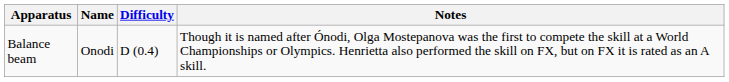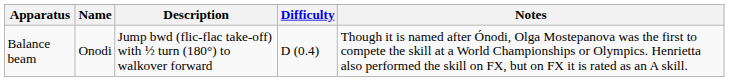 <table class="wikitable">
 <tr>
 <th>Apparatus</th>
 <th>Name</th>
+<th>Description</th>
 <th><a href='#'>Difficulty</a></th>
 <th>Notes</th>
 </tr>
 <tr>
 <td>Balance beam</td>
 <td>Onodi</td>
+<td>Jump bwd (flic-flac take-off) with ½ turn (180°) to walkover forward</td>
 <td>D (0.4)</td>
 <td>Though it is named after Ónodi, Olga Mostepanova was the first to compete the skill at a World Championships or Olympics. Henrietta also performed the skill on FX, but on FX it is rated as an A skill.</td>
 </tr>
 </table>
